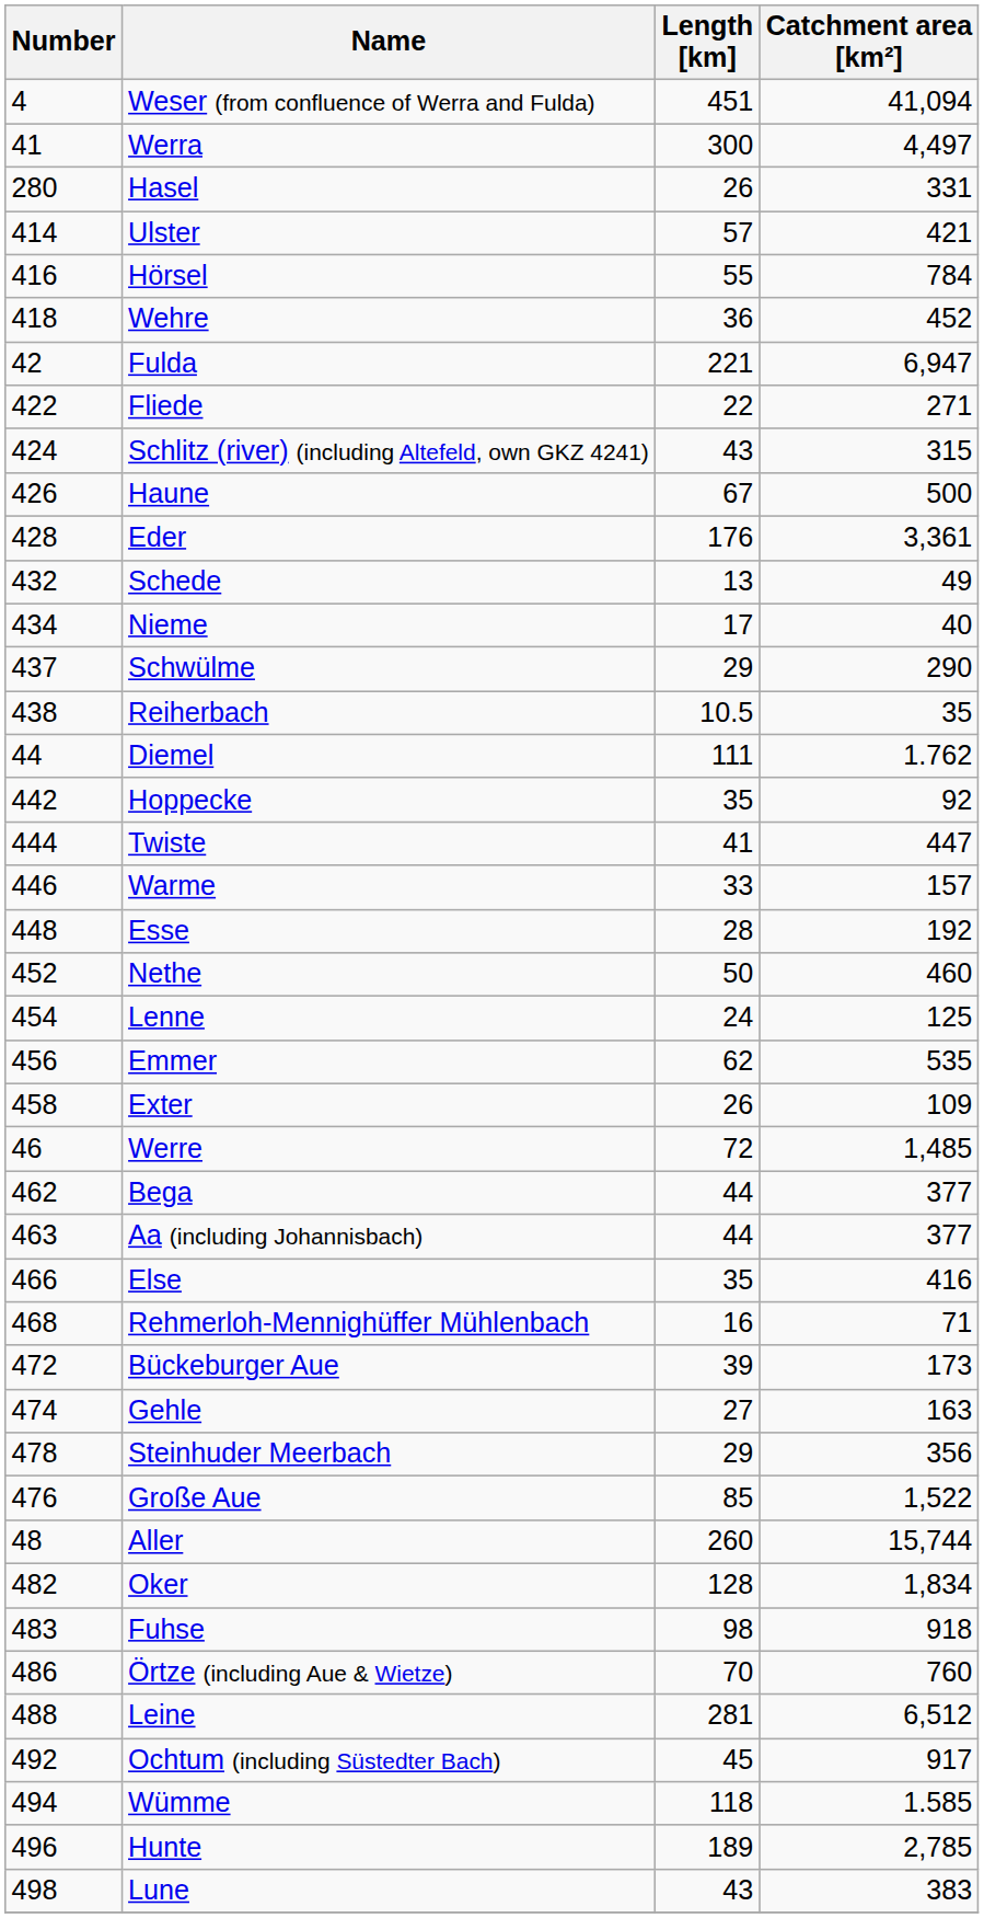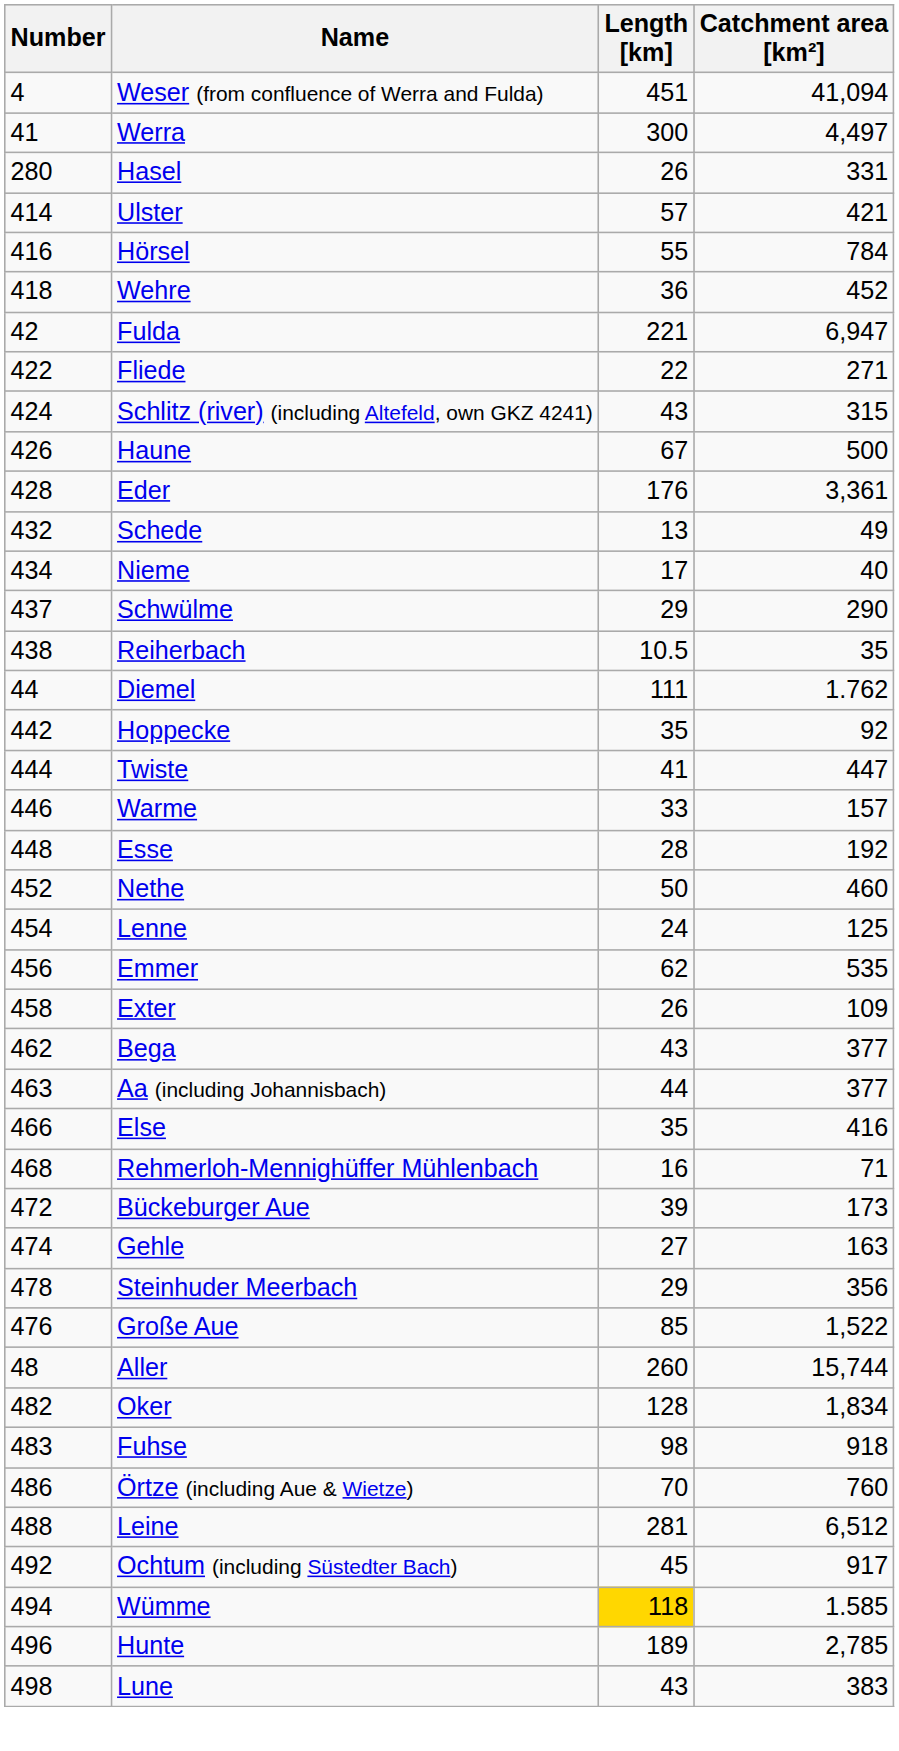 <table class="wikitable sortable">
 <tr>
 <th>Number</th>
 <th>Name</th>
 <th>Length<br>[km]</th>
 <th>Catchment area<br>[km²]</th>
 </tr>
 <tr>
 <td style="text-align:left;">4</td>
 <td style="text-align:left;"><a href='#'>Weser</a> <small>(from confluence of Werra and Fulda)</small></td>
 <td style="text-align:right;">451</td>
 <td style="text-align:right;">41,094</td>
 </tr>
 <tr>
 <td style="text-align:left;">41</td>
 <td style="text-align:left;"><a href='#'>Werra</a></td>
 <td style="text-align:right;">300</td>
 <td style="text-align:right;">4,497</td>
 </tr>
 <tr>
 <td style="text-align:left;">280</td>
 <td style="text-align:left;"><a href='#'>Hasel</a></td>
 <td style="text-align:right;">26</td>
 <td style="text-align:right;">331</td>
 </tr>
 <tr>
 <td style="text-align:left;">414</td>
 <td style="text-align:left;"><a href='#'>Ulster</a></td>
 <td style="text-align:right;">57</td>
 <td style="text-align:right;">421</td>
 </tr>
 <tr>
 <td style="text-align:left;">416</td>
 <td style="text-align:left;"><a href='#'>Hörsel</a></td>
 <td style="text-align:right;">55</td>
 <td style="text-align:right;">784</td>
 </tr>
 <tr>
 <td style="text-align:left;">418</td>
 <td style="text-align:left;"><a href='#'>Wehre</a></td>
 <td style="text-align:right;">36</td>
 <td style="text-align:right;">452</td>
 </tr>
 <tr>
 <td style="text-align:left;">42</td>
 <td style="text-align:left;"><a href='#'>Fulda</a></td>
 <td style="text-align:right;">221</td>
 <td style="text-align:right;">6,947</td>
 </tr>
 <tr>
 <td style="text-align:left;">422</td>
 <td style="text-align:left;"><a href='#'>Fliede</a></td>
 <td style="text-align:right;">22</td>
 <td style="text-align:right;">271</td>
 </tr>
 <tr>
 <td style="text-align:left;">424</td>
 <td style="text-align:left;"><a href='#'>Schlitz (river)</a> <small>(including <a href='#'>Altefeld</a>, own GKZ 4241)</small></td>
 <td style="text-align:right;">43</td>
 <td style="text-align:right;">315</td>
 </tr>
 <tr>
 <td style="text-align:left;">426</td>
 <td style="text-align:left;"><a href='#'>Haune</a></td>
 <td style="text-align:right;">67</td>
 <td style="text-align:right;">500</td>
 </tr>
 <tr>
 <td style="text-align:left;">428</td>
 <td style="text-align:left;"><a href='#'>Eder</a></td>
 <td style="text-align:right;">176</td>
 <td style="text-align:right;">3,361</td>
 </tr>
 <tr>
 <td style="text-align:left;">432</td>
 <td style="text-align:left;"><a href='#'>Schede</a></td>
 <td style="text-align:right;">13</td>
 <td style="text-align:right;">49</td>
 </tr>
 <tr>
 <td style="text-align:left;">434</td>
 <td style="text-align:left;"><a href='#'>Nieme</a></td>
 <td style="text-align:right;">17</td>
 <td style="text-align:right;">40</td>
 </tr>
 <tr>
 <td style="text-align:left;">437</td>
 <td style="text-align:left;"><a href='#'>Schwülme</a></td>
 <td style="text-align:right;">29</td>
 <td style="text-align:right;">290</td>
 </tr>
 <tr>
 <td style="text-align:left;">438</td>
 <td style="text-align:left;"><a href='#'>Reiherbach</a></td>
 <td style="text-align:right;">10.5</td>
 <td style="text-align:right;">35</td>
 </tr>
 <tr>
 <td style="text-align:left;">44</td>
 <td style="text-align:left;"><a href='#'>Diemel</a></td>
 <td style="text-align:right;">111</td>
 <td style="text-align:right;">1.762</td>
 </tr>
 <tr>
 <td style="text-align:left;">442</td>
 <td style="text-align:left;"><a href='#'>Hoppecke</a></td>
 <td style="text-align:right;">35</td>
 <td style="text-align:right;">92</td>
 </tr>
 <tr>
 <td style="text-align:left;">444</td>
 <td style="text-align:left;"><a href='#'>Twiste</a></td>
 <td style="text-align:right;">41</td>
 <td style="text-align:right;">447</td>
 </tr>
 <tr>
 <td style="text-align:left;">446</td>
 <td style="text-align:left;"><a href='#'>Warme</a></td>
 <td style="text-align:right;">33</td>
 <td style="text-align:right;">157</td>
 </tr>
 <tr>
 <td style="text-align:left;">448</td>
 <td style="text-align:left;"><a href='#'>Esse</a></td>
 <td style="text-align:right;">28</td>
 <td style="text-align:right;">192</td>
 </tr>
 <tr>
 <td style="text-align:left;">452</td>
 <td style="text-align:left;"><a href='#'>Nethe</a></td>
 <td style="text-align:right;">50</td>
 <td style="text-align:right;">460</td>
 </tr>
 <tr>
 <td style="text-align:left;">454</td>
 <td style="text-align:left;"><a href='#'>Lenne</a></td>
 <td style="text-align:right;">24</td>
 <td style="text-align:right;">125</td>
 </tr>
 <tr>
 <td style="text-align:left;">456</td>
 <td style="text-align:left;"><a href='#'>Emmer</a></td>
 <td style="text-align:right;">62</td>
 <td style="text-align:right;">535</td>
 </tr>
 <tr>
 <td style="text-align:left;">458</td>
 <td style="text-align:left;"><a href='#'>Exter</a></td>
 <td style="text-align:right;">26</td>
 <td style="text-align:right;">109</td>
 </tr>
 <tr>
-<td style="text-align:left;">46</td>
-<td style="text-align:left;"><a href='#'>Werre</a></td>
-<td style="text-align:right;">72</td>
-<td style="text-align:right;">1,485</td>
-</tr>
-<tr>
 <td style="text-align:left;">462</td>
 <td style="text-align:left;"><a href='#'>Bega</a></td>
-<td style="text-align:right;">44</td>
+<td style="text-align:right;">43</td>
 <td style="text-align:right;">377</td>
 </tr>
 <tr>
 <td style="text-align:left;">463</td>
 <td style="text-align:left;"><a href='#'>Aa</a> <small>(including Johannisbach)</small></td>
 <td style="text-align:right;">44</td>
 <td style="text-align:right;">377</td>
 </tr>
 <tr>
 <td style="text-align:left;">466</td>
 <td style="text-align:left;"><a href='#'>Else</a></td>
 <td style="text-align:right;">35</td>
 <td style="text-align:right;">416</td>
 </tr>
 <tr>
 <td style="text-align:left;">468</td>
 <td style="text-align:left;"><a href='#'>Rehmerloh-Mennighüffer Mühlenbach</a></td>
 <td style="text-align:right;">16</td>
 <td style="text-align:right;">71</td>
 </tr>
 <tr>
 <td style="text-align:left;">472</td>
 <td style="text-align:left;"><a href='#'>Bückeburger Aue</a></td>
 <td style="text-align:right;">39</td>
 <td style="text-align:right;">173</td>
 </tr>
 <tr>
 <td style="text-align:left;">474</td>
 <td style="text-align:left;"><a href='#'>Gehle</a></td>
 <td style="text-align:right;">27</td>
 <td style="text-align:right;">163</td>
 </tr>
 <tr>
 <td style="text-align:left;">478</td>
 <td style="text-align:left;"><a href='#'>Steinhuder Meerbach</a></td>
 <td style="text-align:right;">29</td>
 <td style="text-align:right;">356 </td>
 </tr>
 <tr>
 <td style="text-align:left;">476</td>
 <td style="text-align:left;"><a href='#'>Große Aue</a></td>
 <td style="text-align:right;">85</td>
 <td style="text-align:right;">1,522</td>
 </tr>
 <tr>
 <td style="text-align:left;">48</td>
 <td style="text-align:left;"><a href='#'>Aller</a></td>
 <td style="text-align:right;">260</td>
 <td style="text-align:right;">15,744</td>
 </tr>
 <tr>
 <td style="text-align:left;">482</td>
 <td style="text-align:left;"><a href='#'>Oker</a></td>
 <td style="text-align:right;">128</td>
 <td style="text-align:right;">1,834</td>
 </tr>
 <tr>
 <td style="text-align:left;">483</td>
 <td style="text-align:left;"><a href='#'>Fuhse</a></td>
 <td style="text-align:right;">98</td>
 <td style="text-align:right;">918</td>
 </tr>
 <tr>
 <td style="text-align:left;">486</td>
 <td style="text-align:left;"><a href='#'>Örtze</a> <small>(including Aue & <a href='#'>Wietze</a>)</small></td>
 <td style="text-align:right;">70</td>
 <td style="text-align:right;">760</td>
 </tr>
 <tr>
 <td style="text-align:left;">488</td>
 <td style="text-align:left;"><a href='#'>Leine</a></td>
 <td style="text-align:right;">281</td>
 <td style="text-align:right;">6,512</td>
 </tr>
 <tr>
 <td style="text-align:left;">492</td>
 <td style="text-align:left;"><a href='#'>Ochtum</a> <small>(including <a href='#'>Süstedter Bach</a>)</small></td>
 <td style="text-align:right;">45</td>
 <td style="text-align:right;">917</td>
 </tr>
 <tr>
 <td style="text-align:left;">494</td>
 <td style="text-align:left;"><a href='#'>Wümme</a></td>
-<td style="text-align:right;">118</td>
+<td style="background: gold; text-align:right;">118</td>
 <td style="text-align:right;">1.585</td>
 </tr>
 <tr>
 <td style="text-align:left;">496</td>
 <td style="text-align:left;"><a href='#'>Hunte</a></td>
 <td style="text-align:right;">189</td>
 <td style="text-align:right;">2,785</td>
 </tr>
 <tr>
 <td style="text-align:left;">498</td>
 <td style="text-align:left;"><a href='#'>Lune</a></td>
 <td style="text-align:right;">43</td>
 <td style="text-align:right;">383 </td>
 </tr>
 <tr>
 </tr>
 </table>
